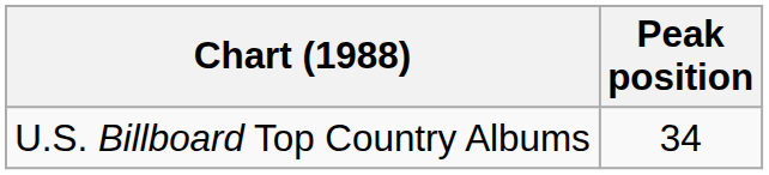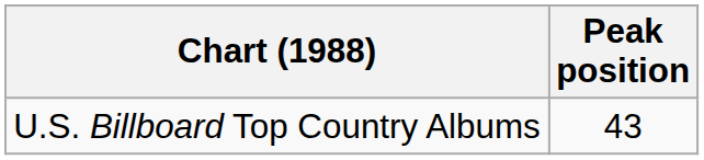 <table class="wikitable">
 <tr>
 <th>Chart (1988)</th>
 <th>Peak<br>position</th>
 </tr>
 <tr>
 <td>U.S. <em>Billboard</em> Top Country Albums</td>
-<td align="center">34</td>
+<td align="center">43</td>
 </tr>
 </table>
